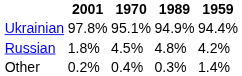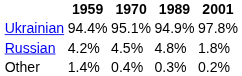 <table class="standard sortable">
 <tr>
 <th></th>
-<th>2001</th>
+<th>1959</th>
 <th>1970</th>
 <th>1989</th>
-<th>1959</th>
+<th>2001</th>
 </tr>
 <tr>
 <td><a href='#'>Ukrainian</a></td>
-<td>97.8%</td>
+<td>94.4%</td>
 <td>95.1%</td>
 <td>94.9%</td>
-<td>94.4%</td>
+<td>97.8%</td>
 </tr>
 <tr>
 <td><a href='#'>Russian</a></td>
-<td>1.8%</td>
+<td>4.2%</td>
 <td>4.5%</td>
 <td>4.8%</td>
-<td>4.2%</td>
+<td>1.8%</td>
 </tr>
 <tr>
 <td>Other</td>
-<td>0.2%</td>
+<td>1.4%</td>
 <td>0.4%</td>
 <td>0.3%</td>
-<td>1.4%</td>
+<td>0.2%</td>
 </tr>
 </table>
